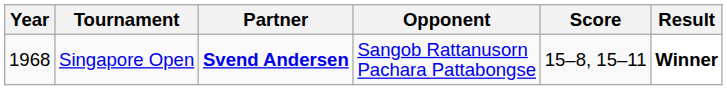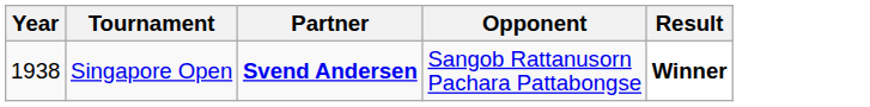 <table class="sortable wikitable" style="font-size:90%;">
 <tr>
 <th>Year</th>
 <th>Tournament</th>
 <th>Partner</th>
 <th>Opponent</th>
-<th>Score</th>
 <th>Result</th>
 </tr>
 <tr>
-<td align="center">1968</td>
+<td align="center">1938</td>
 <td align="left"><a href='#'>Singapore Open</a></td>
 <td align="left"><strong> <a href='#'>Svend Andersen</a></strong></td>
 <td align="left"> <a href='#'>Sangob Rattanusorn</a><br> <a href='#'>Pachara Pattabongse</a></td>
-<td align="left">15–8, 15–11</td>
 <td style="text-align:left; background:white"> <strong>Winner</strong></td>
 </tr>
 </table>
